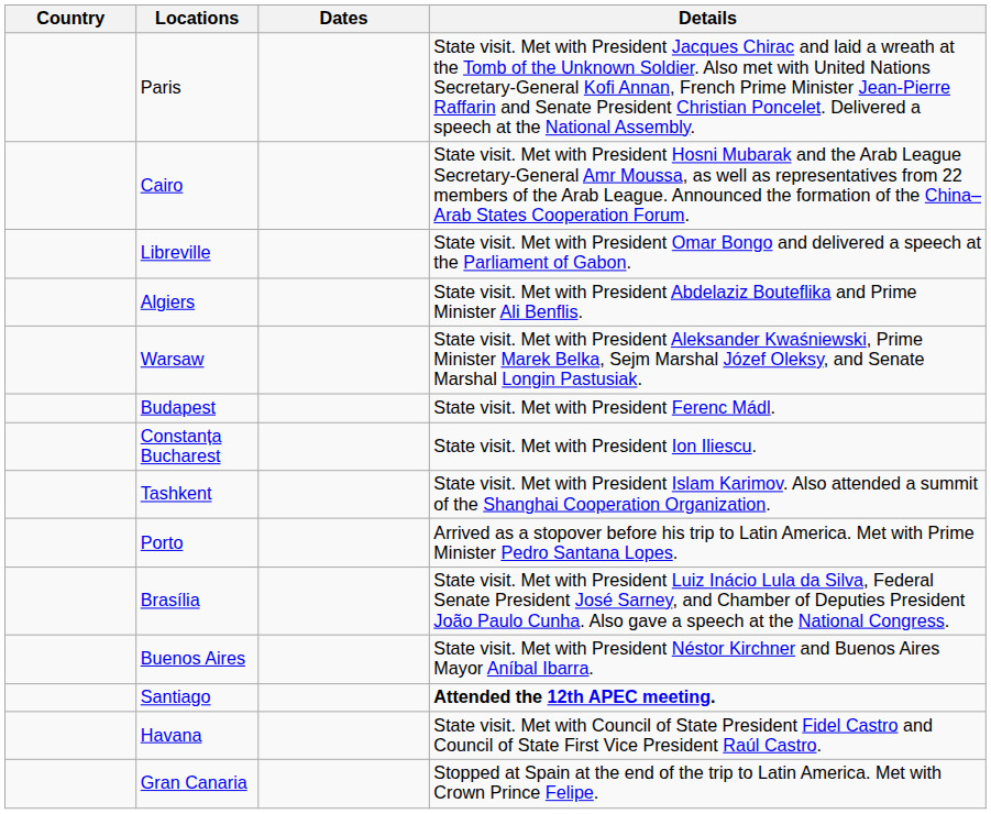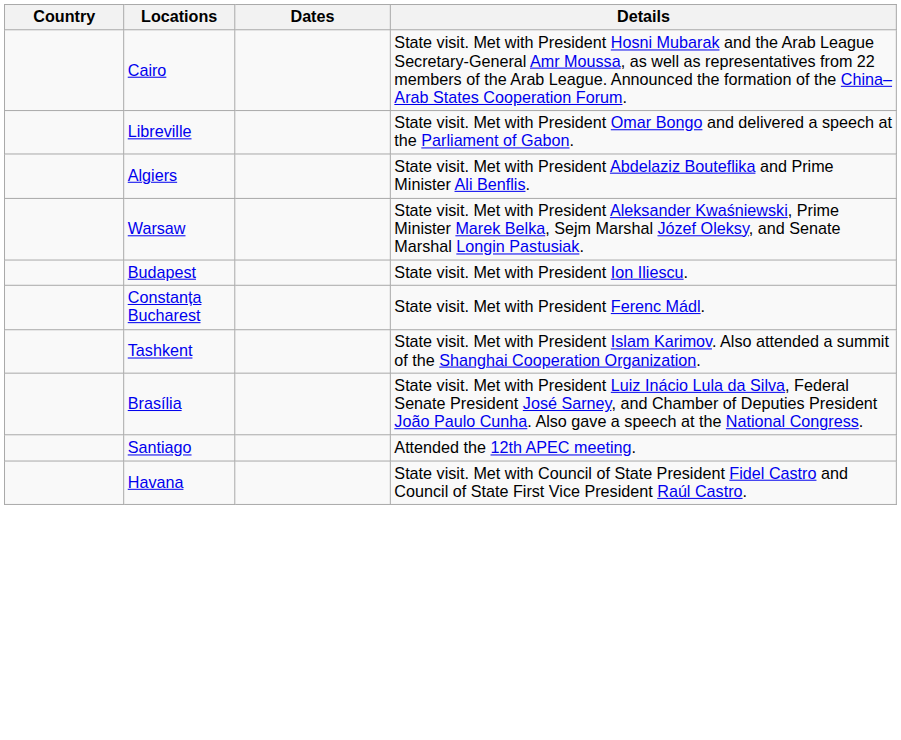 <table class="wikitable sortable" style="margin:1em auto 1em auto;">
 <tr>
 <th style="width: 13%;">Country</th>
 <th style="width: 12%;">Locations</th>
 <th style="width: 17%;">Dates</th>
 <th style="width: 55%;">Details</th>
-</tr>
-<tr>
-<td></td>
-<td>Paris</td>
-<td></td>
-<td>State visit. Met with President <a href='#'>Jacques Chirac</a> and laid a wreath at the <a href='#'>Tomb of the Unknown Soldier</a>. Also met with United Nations Secretary-General <a href='#'>Kofi Annan</a>, French Prime Minister <a href='#'>Jean-Pierre Raffarin</a> and Senate President <a href='#'>Christian Poncelet</a>. Delivered a speech at the <a href='#'>National Assembly</a>.</td>
 </tr>
 <tr>
 <td></td>
 <td><a href='#'>Cairo</a></td>
 <td></td>
 <td>State visit. Met with President <a href='#'>Hosni Mubarak</a> and the Arab League Secretary-General <a href='#'>Amr Moussa</a>, as well as representatives from 22 members of the Arab League. Announced the formation of the <a href='#'>China–Arab States Cooperation Forum</a>.</td>
 </tr>
 <tr>
 <td></td>
 <td><a href='#'>Libreville</a></td>
 <td></td>
 <td>State visit. Met with President <a href='#'>Omar Bongo</a> and delivered a speech at the <a href='#'>Parliament of Gabon</a>.</td>
 </tr>
 <tr>
 <td></td>
 <td><a href='#'>Algiers</a></td>
 <td></td>
 <td>State visit. Met with President <a href='#'>Abdelaziz Bouteflika</a> and Prime Minister <a href='#'>Ali Benflis</a>.</td>
 </tr>
 <tr>
 <td></td>
 <td><a href='#'>Warsaw</a></td>
 <td></td>
 <td>State visit. Met with President <a href='#'>Aleksander Kwaśniewski</a>, Prime Minister <a href='#'>Marek Belka</a>, Sejm Marshal <a href='#'>Józef Oleksy</a>, and Senate Marshal <a href='#'>Longin Pastusiak</a>.</td>
 </tr>
 <tr>
 <td></td>
 <td><a href='#'>Budapest</a></td>
 <td></td>
-<td>State visit. Met with President <a href='#'>Ferenc Mádl</a>.</td>
+<td>State visit. Met with President <a href='#'>Ion Iliescu</a>.</td>
 </tr>
 <tr>
 <td></td>
 <td><a href='#'>Constanța</a><br><a href='#'>Bucharest</a></td>
 <td></td>
-<td>State visit. Met with President <a href='#'>Ion Iliescu</a>.</td>
+<td>State visit. Met with President <a href='#'>Ferenc Mádl</a>.</td>
 </tr>
 <tr>
 <td></td>
 <td><a href='#'>Tashkent</a></td>
 <td></td>
 <td>State visit. Met with President <a href='#'>Islam Karimov</a>. Also attended a summit of the <a href='#'>Shanghai Cooperation Organization</a>.</td>
 </tr>
 <tr>
 <td></td>
-<td><a href='#'>Porto</a></td>
-<td></td>
-<td>Arrived as a stopover before his trip to Latin America. Met with Prime Minister <a href='#'>Pedro Santana Lopes</a>.</td>
-</tr>
-<tr>
-<td></td>
 <td><a href='#'>Brasília</a></td>
 <td></td>
 <td>State visit. Met with President <a href='#'>Luiz Inácio Lula da Silva</a>, Federal Senate President <a href='#'>José Sarney</a>, and Chamber of Deputies President <a href='#'>João Paulo Cunha</a>. Also gave a speech at the <a href='#'>National Congress</a>.</td>
 </tr>
 <tr>
 <td></td>
-<td><a href='#'>Buenos Aires</a></td>
-<td></td>
-<td>State visit. Met with President <a href='#'>Néstor Kirchner</a> and Buenos Aires Mayor <a href='#'>Aníbal Ibarra</a>.</td>
-</tr>
-<tr>
-<td></td>
 <td><a href='#'>Santiago</a></td>
 <td></td>
-<td><strong>Attended the <a href='#'>12th APEC meeting</a>.</strong></td>
+<td>Attended the <a href='#'>12th APEC meeting</a>.</td>
 </tr>
 <tr>
 <td></td>
 <td><a href='#'>Havana</a></td>
 <td></td>
 <td>State visit. Met with Council of State President <a href='#'>Fidel Castro</a> and Council of State First Vice President <a href='#'>Raúl Castro</a>.</td>
 </tr>
-<tr>
-<td></td>
-<td><a href='#'>Gran Canaria</a></td>
-<td></td>
-<td>Stopped at Spain at the end of the trip to Latin America. Met with Crown Prince <a href='#'>Felipe</a>.</td>
-</tr>
 </table>
